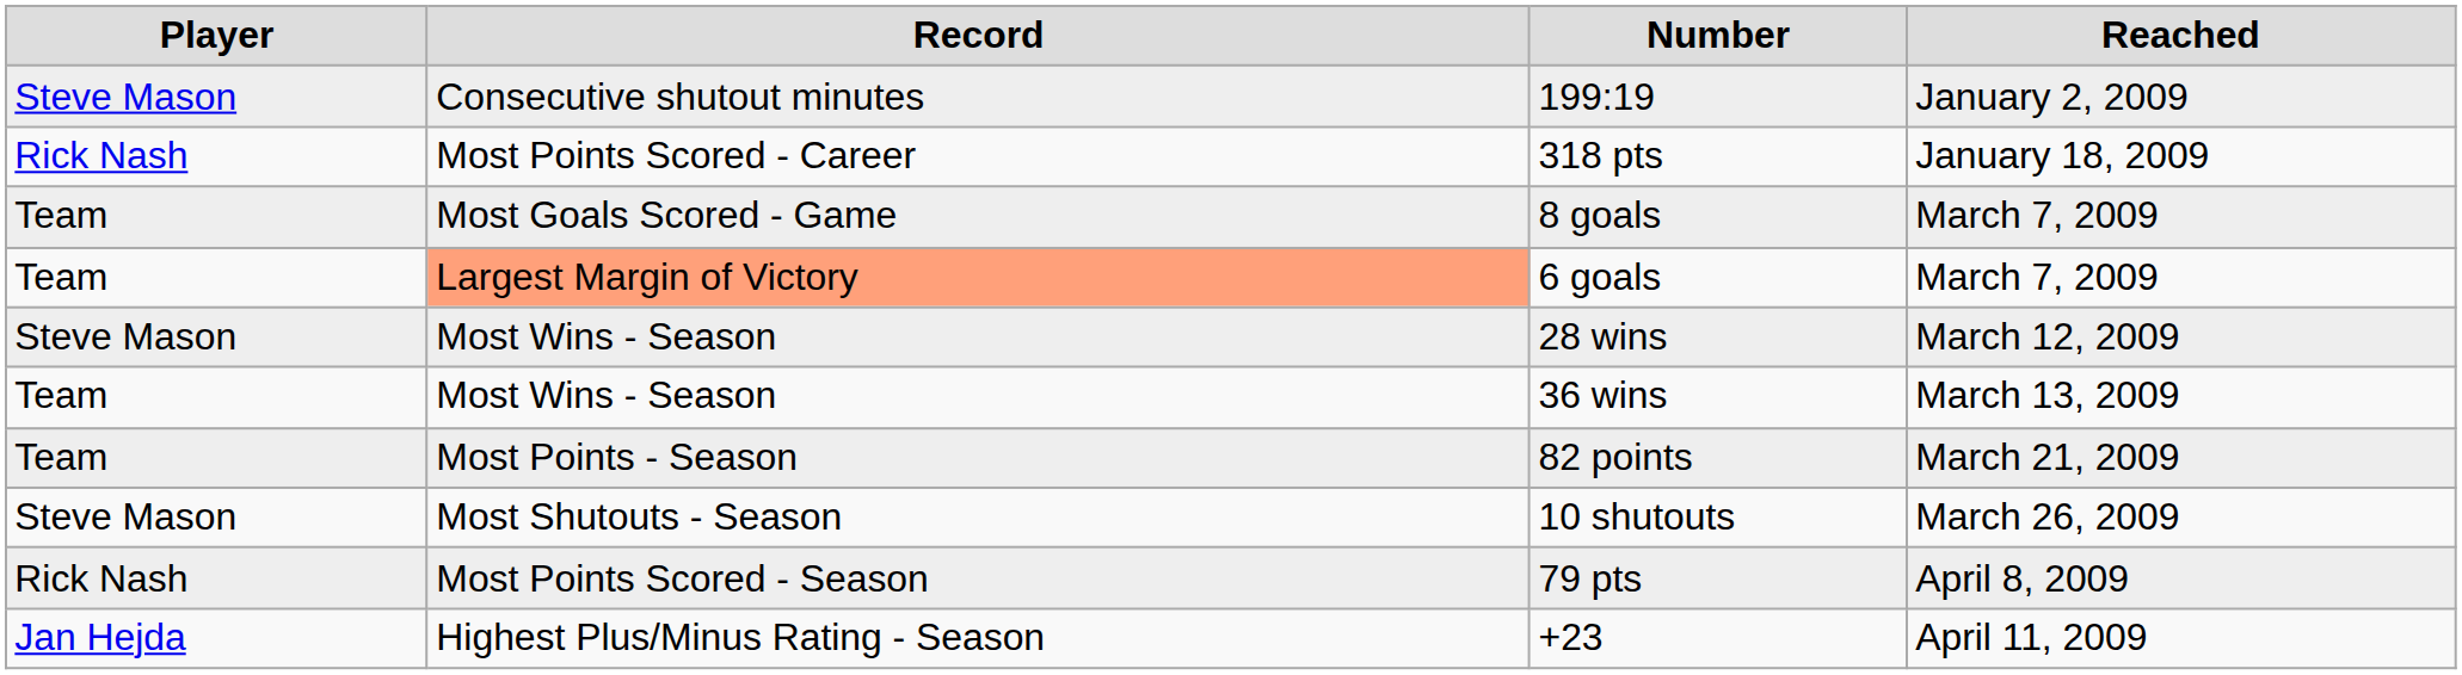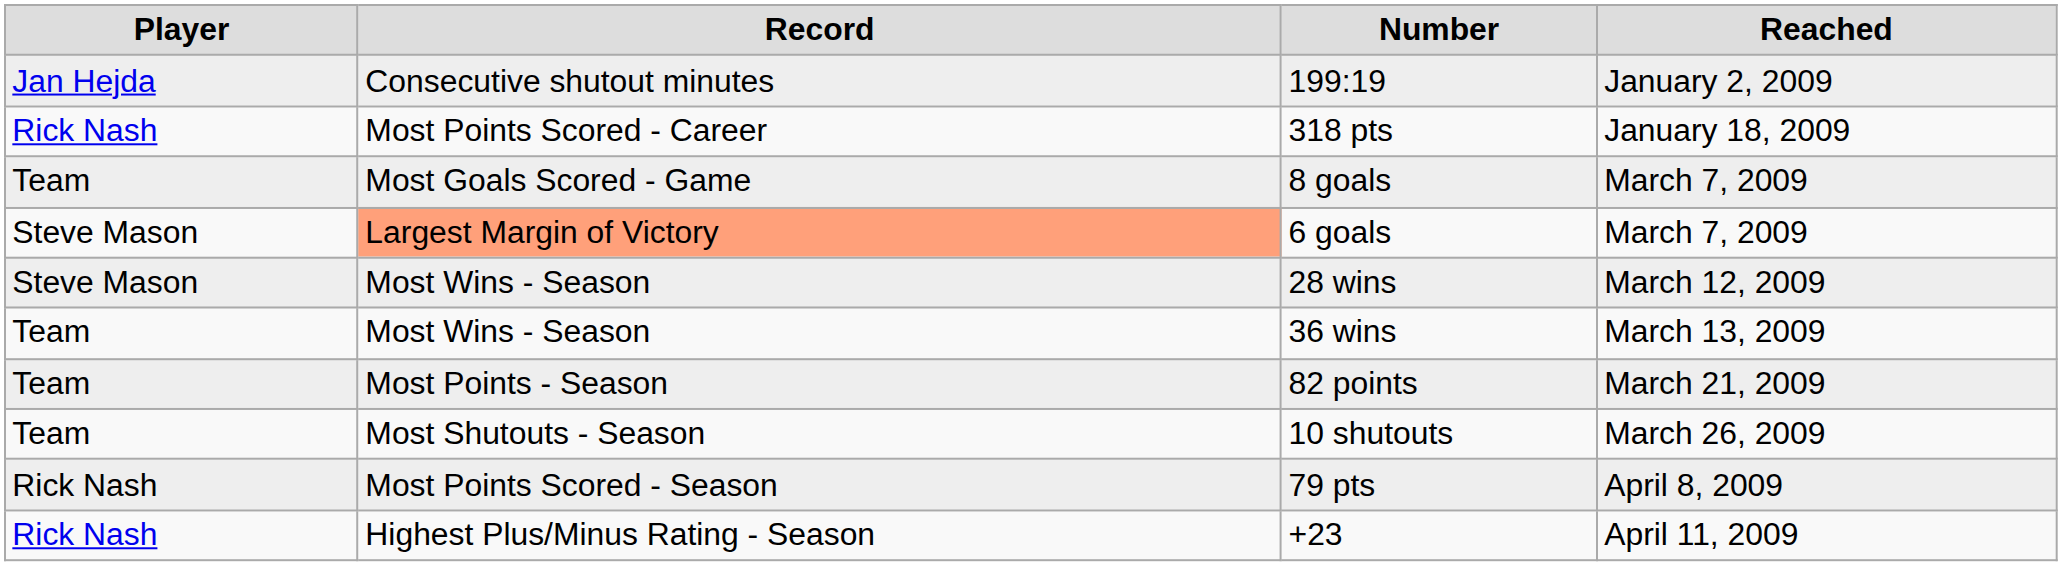 <table class="wikitable" width="52%">
 <tr align="center"  bgcolor="#dddddd">
 <td><strong>Player</strong></td>
 <td><strong>Record</strong></td>
 <td><strong>Number</strong></td>
 <td><strong>Reached</strong></td>
 </tr>
 <tr bgcolor="#eeeeee">
-<td><a href='#'>Steve Mason</a></td>
+<td><a href='#'>Jan Hejda</a></td>
 <td>Consecutive shutout minutes</td>
 <td>199:19</td>
 <td>January 2, 2009</td>
 </tr>
 <tr>
 <td><a href='#'>Rick Nash</a></td>
 <td>Most Points Scored - Career</td>
 <td>318 pts</td>
 <td>January 18, 2009</td>
 </tr>
 <tr bgcolor="#eeeeee">
 <td>Team</td>
 <td>Most Goals Scored - Game</td>
 <td>8 goals</td>
 <td>March 7, 2009</td>
 </tr>
 <tr>
-<td>Team</td>
+<td>Steve Mason</td>
 <td style="background: lightsalmon;">Largest Margin of Victory</td>
 <td>6 goals</td>
 <td>March 7, 2009</td>
 </tr>
 <tr bgcolor="#eeeeee">
 <td>Steve Mason</td>
 <td>Most Wins - Season</td>
 <td>28 wins</td>
 <td>March 12, 2009</td>
 </tr>
 <tr>
 <td>Team</td>
 <td>Most Wins - Season</td>
 <td>36 wins</td>
 <td>March 13, 2009</td>
 </tr>
 <tr bgcolor="#eeeeee">
 <td>Team</td>
 <td>Most Points - Season</td>
 <td>82 points</td>
 <td>March 21, 2009</td>
 </tr>
 <tr>
-<td>Steve Mason</td>
+<td>Team</td>
 <td>Most Shutouts - Season</td>
 <td>10 shutouts</td>
 <td>March 26, 2009</td>
 </tr>
 <tr bgcolor="#eeeeee">
 <td>Rick Nash</td>
 <td>Most Points Scored - Season</td>
 <td>79 pts</td>
 <td>April 8, 2009</td>
 </tr>
 <tr>
-<td><a href='#'>Jan Hejda</a></td>
+<td><a href='#'>Rick Nash</a></td>
 <td>Highest Plus/Minus Rating - Season</td>
 <td>+23</td>
 <td>April 11, 2009</td>
 </tr>
 </table>
